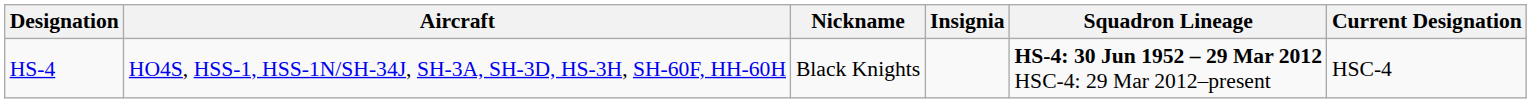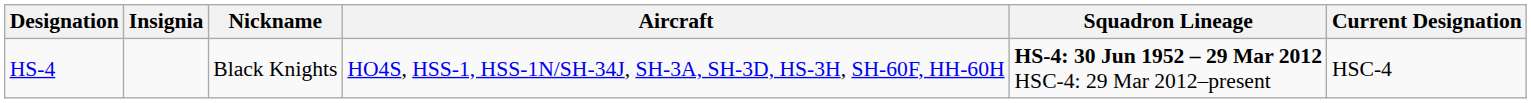 <table class="wikitable">
 <tr>
 <th>Designation</th>
+<th>Insignia</th>
+<th>Nickname</th>
 <th>Aircraft</th>
-<th>Nickname</th>
-<th>Insignia</th>
 <th>Squadron Lineage</th>
 <th>Current Designation</th>
 </tr>
 <tr>
 <td><a href='#'>HS-4</a></td>
+<td></td>
+<td>Black Knights</td>
 <td><a href='#'>HO4S</a>, <a href='#'>HSS-1, HSS-1N/SH-34J</a>, <a href='#'>SH-3A, SH-3D, HS-3H</a>, <a href='#'>SH-60F, HH-60H</a></td>
-<td>Black Knights</td>
-<td></td>
 <td style="white-space: nowrap;"><strong>HS-4: 30 Jun 1952 – 29 Mar 2012</strong><br>HSC-4: 29 Mar 2012–present</td>
 <td>HSC-4</td>
 </tr>
 </table>
